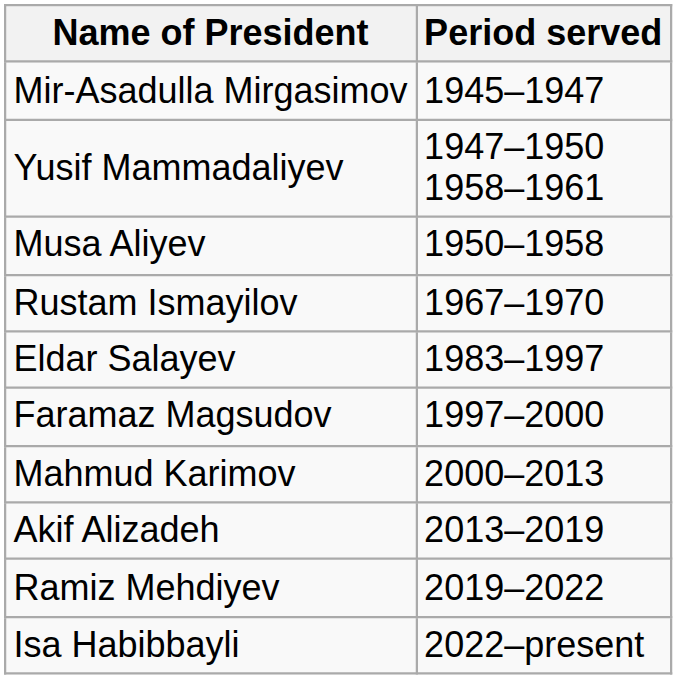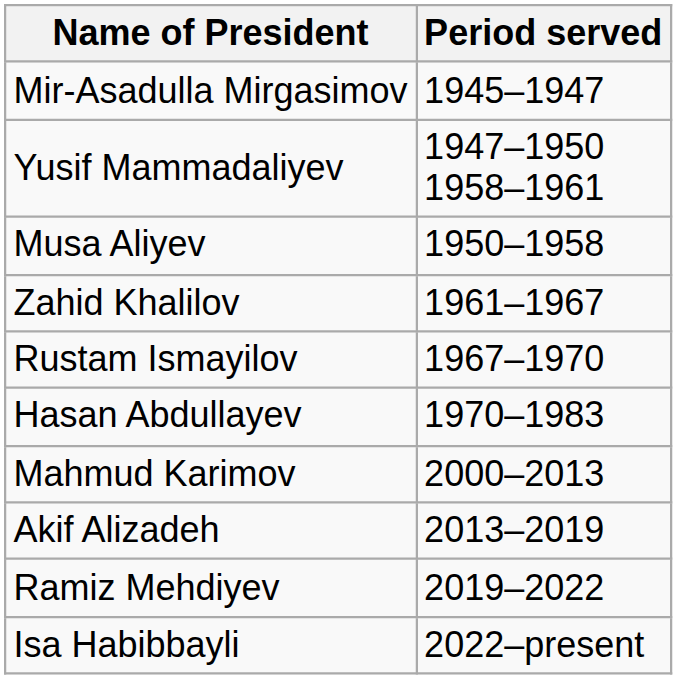 <table class="wikitable">
 <tr>
 <th>Name of President</th>
 <th>Period served</th>
 </tr>
 <tr>
 <td>Mir-Asadulla Mirgasimov</td>
 <td>1945–1947</td>
 </tr>
 <tr>
 <td>Yusif Mammadaliyev</td>
 <td>1947–1950<br> 1958–1961</td>
 </tr>
 <tr>
 <td>Musa Aliyev</td>
 <td>1950–1958</td>
 </tr>
 <tr>
+<td>Zahid Khalilov</td>
+<td>1961–1967</td>
+</tr>
+<tr>
 <td>Rustam Ismayilov</td>
 <td>1967–1970</td>
 </tr>
 <tr>
-<td>Eldar Salayev</td>
-<td>1983–1997</td>
-</tr>
-<tr>
-<td>Faramaz Magsudov</td>
-<td>1997–2000</td>
+<td>Hasan Abdullayev</td>
+<td>1970–1983</td>
 </tr>
 <tr>
 <td>Mahmud Karimov</td>
 <td>2000–2013</td>
 </tr>
 <tr>
 <td>Akif Alizadeh</td>
 <td>2013–2019</td>
 </tr>
 <tr>
 <td>Ramiz Mehdiyev</td>
 <td>2019–2022</td>
 </tr>
 <tr>
 <td>Isa Habibbayli</td>
 <td>2022–present</td>
 </tr>
 </table>
